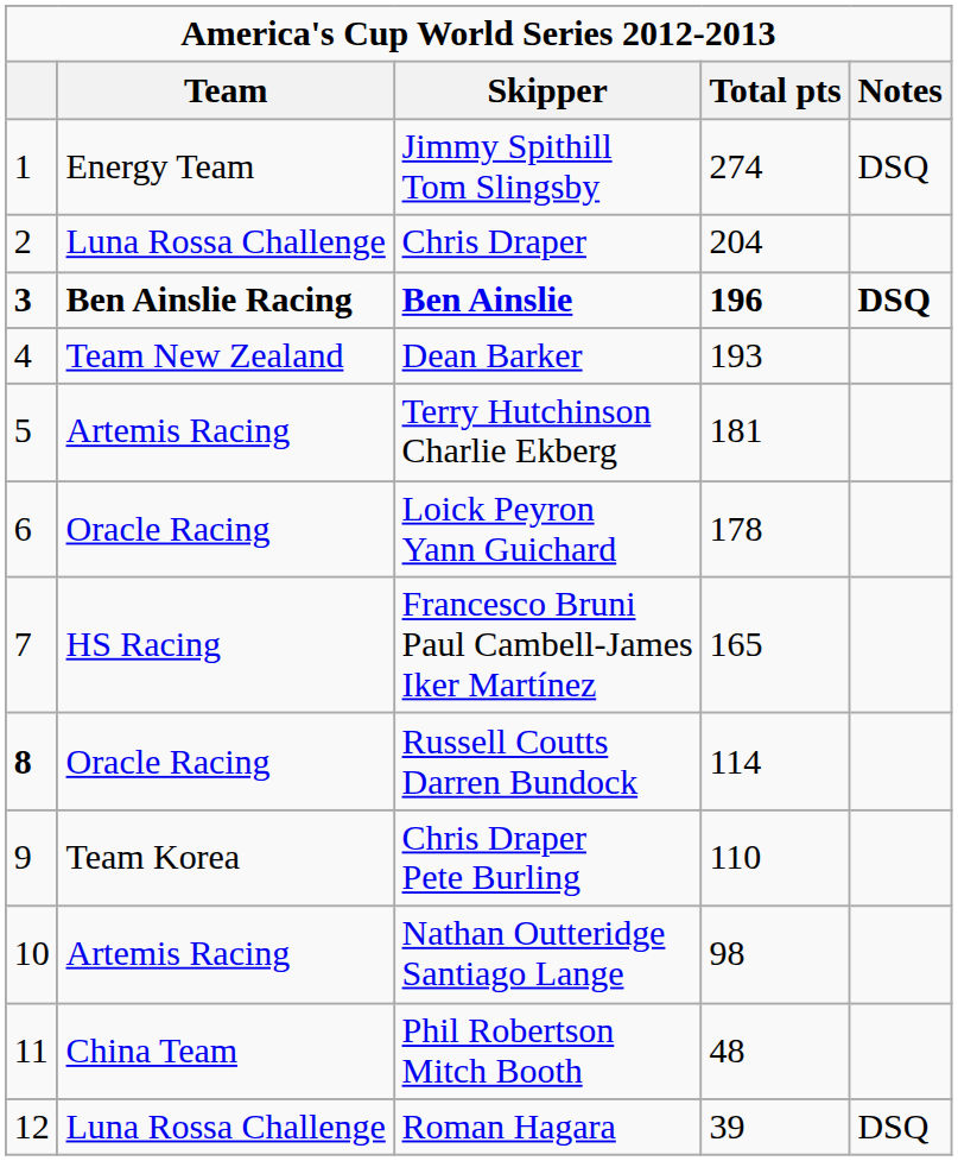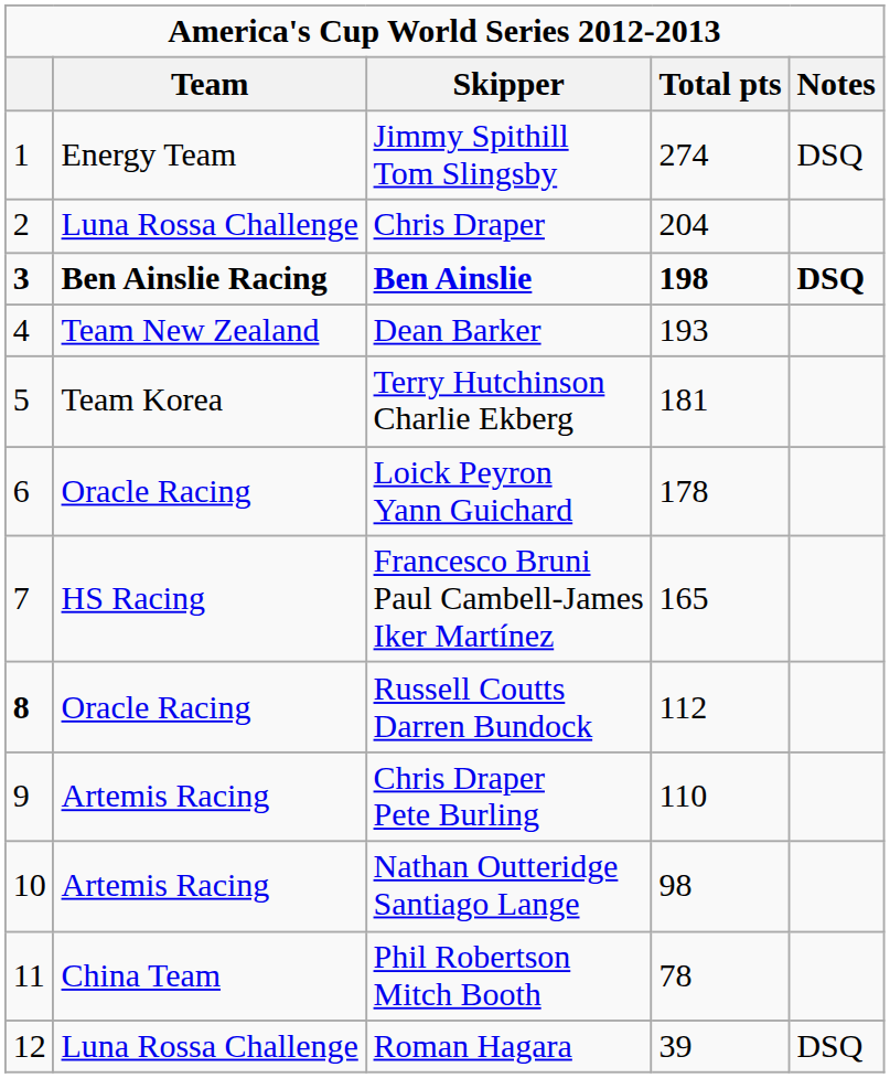 <table class="wikitable">
 <tr>
 <td colspan="6" style="text-align:center;"><strong>America's Cup World Series 2012-2013</strong></td>
 </tr>
 <tr>
 <th></th>
 <th>Team</th>
 <th>Skipper</th>
 <th>Total pts</th>
 <th>Notes</th>
 </tr>
 <tr>
 <td>1</td>
 <td> Energy Team</td>
 <td> <a href='#'>Jimmy Spithill</a> <br>  <a href='#'>Tom Slingsby</a></td>
 <td>274</td>
 <td>DSQ</td>
 </tr>
 <tr>
 <td>2</td>
 <td> <a href='#'>Luna Rossa Challenge</a></td>
 <td> <a href='#'>Chris Draper</a></td>
 <td>204</td>
 <td></td>
 </tr>
 <tr>
 <td><strong>3</strong></td>
 <td> <strong>Ben Ainslie Racing</strong></td>
 <td> <strong><a href='#'>Ben Ainslie</a></strong></td>
-<td><strong>196</strong></td>
+<td><strong>198</strong></td>
 <td><strong>DSQ</strong></td>
 </tr>
 <tr>
 <td>4</td>
 <td> <a href='#'>Team New Zealand</a></td>
 <td> <a href='#'>Dean Barker</a></td>
 <td>193</td>
 <td></td>
 </tr>
 <tr>
 <td>5</td>
-<td> <a href='#'>Artemis Racing</a></td>
+<td> Team Korea</td>
 <td> <a href='#'>Terry Hutchinson</a> <br>  Charlie Ekberg</td>
 <td>181</td>
 <td></td>
 </tr>
 <tr>
 <td>6</td>
 <td> <a href='#'>Oracle Racing</a></td>
 <td> <a href='#'>Loick Peyron</a> <br>  <a href='#'>Yann Guichard</a></td>
 <td>178</td>
 <td></td>
 </tr>
 <tr>
 <td>7</td>
 <td> <a href='#'>HS Racing</a></td>
 <td> <a href='#'>Francesco Bruni</a> <br>  Paul Cambell-James <br>  <a href='#'>Iker Martínez</a></td>
 <td>165</td>
 <td></td>
 </tr>
 <tr>
 <td><strong>8</strong></td>
 <td> <a href='#'>Oracle Racing</a></td>
 <td> <a href='#'>Russell Coutts</a> <br>  <a href='#'>Darren Bundock</a></td>
-<td>114</td>
+<td>112</td>
 <td></td>
 </tr>
 <tr>
 <td>9</td>
-<td> Team Korea</td>
+<td> <a href='#'>Artemis Racing</a></td>
 <td> <a href='#'>Chris Draper</a> <br>  <a href='#'>Pete Burling</a></td>
 <td>110</td>
 <td></td>
 </tr>
 <tr>
 <td>10</td>
 <td> <a href='#'>Artemis Racing</a></td>
 <td> <a href='#'>Nathan Outteridge</a> <br>  <a href='#'>Santiago Lange</a></td>
 <td>98</td>
 <td></td>
 </tr>
 <tr>
 <td>11</td>
 <td> <a href='#'>China Team</a></td>
 <td> <a href='#'>Phil Robertson</a> <br>  <a href='#'>Mitch Booth</a></td>
-<td>48</td>
+<td>78</td>
 <td></td>
 </tr>
 <tr>
 <td>12</td>
 <td> <a href='#'>Luna Rossa Challenge</a></td>
 <td> <a href='#'>Roman Hagara</a></td>
 <td>39</td>
 <td>DSQ</td>
 </tr>
 </table>
